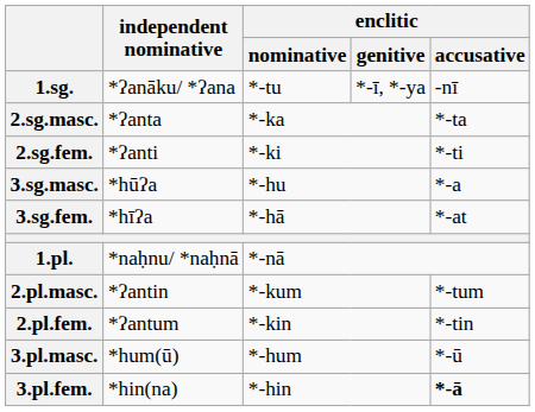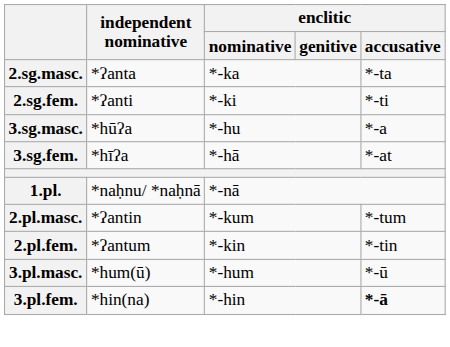 <table class="wikitable">
 <tr>
 <th rowspan="2"></th>
 <th rowspan="2">independent<br>nominative</th>
 <th colspan="3">enclitic</th>
 </tr>
 <tr>
 <th>nominative</th>
 <th>genitive</th>
 <th>accusative</th>
-</tr>
-<tr>
-<th>1.sg.</th>
-<td>*ʔanāku/ *ʔana</td>
-<td>*-tu</td>
-<td>*-ī, *-ya</td>
-<td>-nī</td>
 </tr>
 <tr>
 <th>2.sg.masc.</th>
 <td>*ʔanta</td>
 <td colspan="2">*-ka</td>
 <td>*-ta</td>
 </tr>
 <tr>
 <th>2.sg.fem.</th>
 <td>*ʔanti</td>
 <td colspan="2">*-ki</td>
 <td>*-ti</td>
 </tr>
 <tr>
 <th>3.sg.masc.</th>
 <td>*hūʔa</td>
 <td colspan="2">*-hu</td>
 <td>*-a</td>
 </tr>
 <tr>
 <th>3.sg.fem.</th>
 <td>*hīʔa</td>
 <td colspan="2">*-hā</td>
 <td>*-at</td>
 </tr>
 <tr>
 <th colspan="5"></th>
 </tr>
 <tr>
 <th>1.pl.</th>
 <td>*naḥnu/ *naḥnā</td>
 <td colspan="3">*-nā</td>
 </tr>
 <tr>
 <th>2.pl.masc.</th>
 <td>*ʔantin</td>
 <td colspan="2">*-kum</td>
 <td>*-tum</td>
 </tr>
 <tr>
 <th>2.pl.fem.</th>
 <td>*ʔantum</td>
 <td colspan="2">*-kin</td>
 <td>*-tin</td>
 </tr>
 <tr>
 <th>3.pl.masc.</th>
 <td>*hum(ū)</td>
 <td colspan="2">*-hum</td>
 <td>*-ū</td>
 </tr>
 <tr>
 <th>3.pl.fem.</th>
 <td>*hin(na)</td>
 <td colspan="2">*-hin</td>
 <td><strong>*-ā</strong></td>
 </tr>
 </table>
